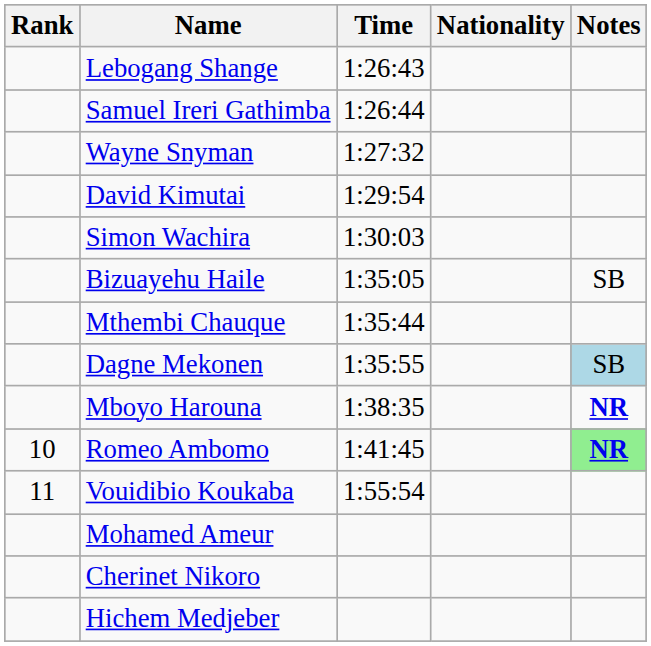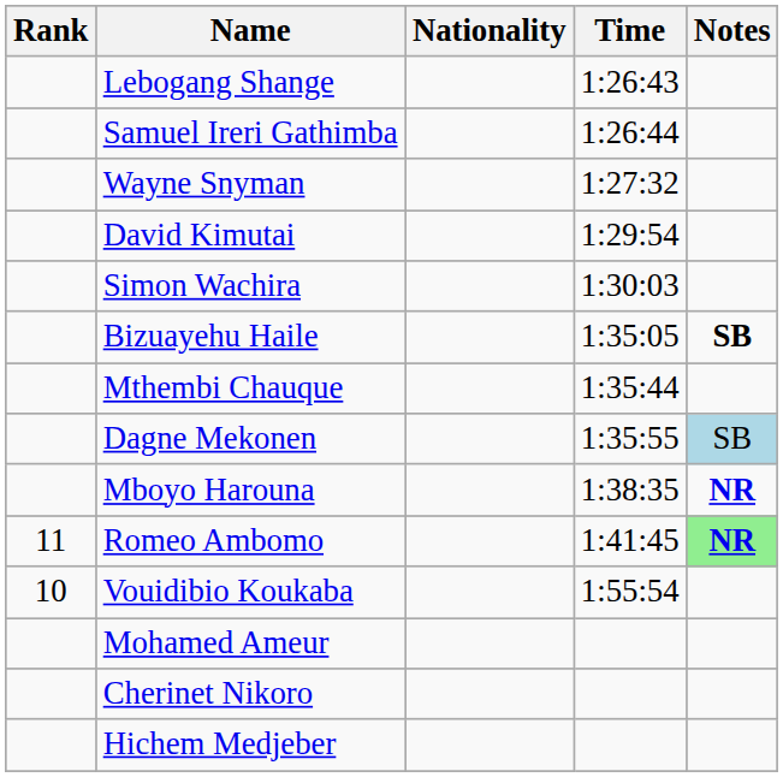 <table class="wikitable sortable" style="text-align:center">
 <tr>
 <th>Rank</th>
 <th>Name</th>
+<th>Nationality</th>
 <th>Time</th>
-<th>Nationality</th>
 <th>Notes</th>
 </tr>
 <tr>
 <td></td>
 <td align=left><a href='#'>Lebogang Shange</a></td>
+<td align=left></td>
 <td>1:26:43</td>
-<td align=left></td>
 <td></td>
 </tr>
 <tr>
 <td></td>
 <td align=left><a href='#'>Samuel Ireri Gathimba</a></td>
+<td align=left></td>
 <td>1:26:44</td>
-<td align=left></td>
 <td></td>
 </tr>
 <tr>
 <td></td>
 <td align=left><a href='#'>Wayne Snyman</a></td>
+<td align=left></td>
 <td>1:27:32</td>
-<td align=left></td>
 <td></td>
 </tr>
 <tr>
 <td></td>
 <td align=left><a href='#'>David Kimutai</a></td>
+<td align=left></td>
 <td>1:29:54</td>
-<td align=left></td>
 <td></td>
 </tr>
 <tr>
 <td></td>
 <td align=left><a href='#'>Simon Wachira</a></td>
+<td align=left></td>
 <td>1:30:03</td>
-<td align=left></td>
 <td></td>
 </tr>
 <tr>
 <td></td>
 <td align=left><a href='#'>Bizuayehu Haile</a></td>
+<td align=left></td>
 <td>1:35:05</td>
-<td align=left></td>
-<td>SB</td>
+<td><strong>SB</strong></td>
 </tr>
 <tr>
 <td></td>
 <td align=left><a href='#'>Mthembi Chauque</a></td>
+<td align=left></td>
 <td>1:35:44</td>
-<td align=left></td>
 <td></td>
 </tr>
 <tr>
 <td></td>
 <td align=left><a href='#'>Dagne Mekonen</a></td>
+<td align=left></td>
 <td>1:35:55</td>
-<td align=left></td>
 <td style="background: lightblue;">SB</td>
 </tr>
 <tr>
 <td></td>
 <td align=left><a href='#'>Mboyo Harouna</a></td>
+<td align=left></td>
 <td>1:38:35</td>
-<td align=left></td>
 <td><strong><a href='#'>NR</a></strong></td>
 </tr>
 <tr>
-<td>10</td>
+<td>11</td>
 <td align=left><a href='#'>Romeo Ambomo</a></td>
+<td align=left></td>
 <td>1:41:45</td>
-<td align=left></td>
 <td style="background: lightgreen;"><strong><a href='#'>NR</a></strong></td>
 </tr>
 <tr>
-<td>11</td>
+<td>10</td>
 <td align=left><a href='#'>Vouidibio Koukaba</a></td>
+<td align=left></td>
 <td>1:55:54</td>
-<td align=left></td>
 <td></td>
 </tr>
 <tr>
 <td></td>
 <td align=left><a href='#'>Mohamed Ameur</a></td>
+<td align=left></td>
 <td></td>
-<td align=left></td>
 <td></td>
 </tr>
 <tr>
 <td></td>
 <td align=left><a href='#'>Cherinet Nikoro</a></td>
+<td align=left></td>
 <td></td>
-<td align=left></td>
 <td></td>
 </tr>
 <tr>
 <td></td>
 <td align=left><a href='#'>Hichem Medjeber</a></td>
+<td align=left></td>
 <td></td>
-<td align=left></td>
 <td></td>
 </tr>
 </table>
